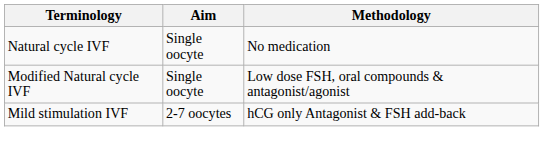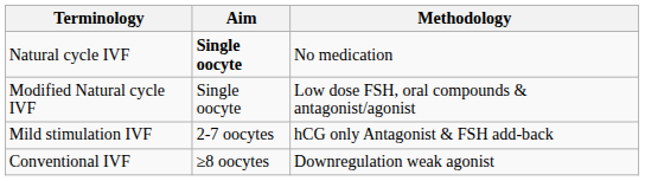 <table class="wikitable">
 <tr>
 <th>Terminology</th>
 <th>Aim</th>
 <th>Methodology</th>
 </tr>
 <tr>
 <td>Natural cycle IVF</td>
-<td>Single oocyte</td>
+<td><strong>Single oocyte</strong></td>
 <td>No medication</td>
 </tr>
 <tr>
 <td>Modified Natural cycle IVF</td>
 <td>Single oocyte</td>
 <td>Low dose FSH, oral compounds & antagonist/agonist</td>
 </tr>
 <tr>
 <td>Mild stimulation IVF</td>
 <td>2-7 oocytes</td>
 <td>hCG only Antagonist & FSH add-back</td>
 </tr>
+<tr>
+<td>Conventional IVF</td>
+<td>≥8 oocytes</td>
+<td>Downregulation weak agonist</td>
+</tr>
 </table>
